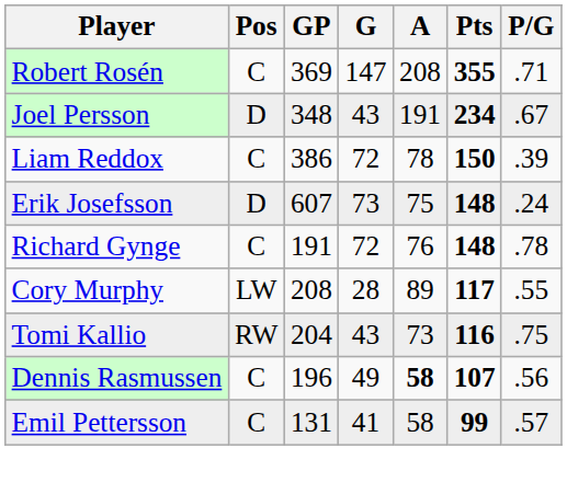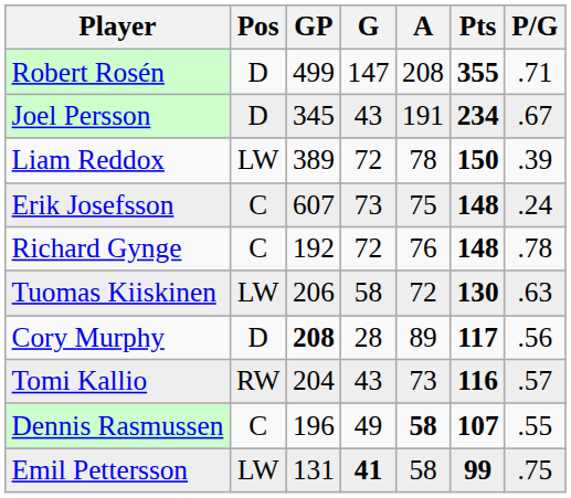 <table class="wikitable">
 <tr>
 <th>Player</th>
 <th>Pos</th>
 <th>GP</th>
 <th>G</th>
 <th>A</th>
 <th>Pts</th>
 <th>P/G</th>
 </tr>
 <tr align="center">
 <td align="left"  bgcolor ="#cfc"><a href='#'>Robert Rosén</a></td>
-<td>C</td>
-<td>369</td>
+<td>D</td>
+<td>499</td>
 <td>147</td>
 <td>208</td>
 <td><strong>355</strong></td>
 <td>.71</td>
 </tr>
 <tr align="center" bgcolor="#eeeeee">
 <td align="left" bgcolor ="#cfc"><a href='#'>Joel Persson</a></td>
 <td>D</td>
-<td>348</td>
+<td>345</td>
 <td>43</td>
 <td>191</td>
 <td><strong>234</strong></td>
 <td>.67</td>
 </tr>
 <tr align="center">
 <td align="left"><a href='#'>Liam Reddox</a></td>
-<td>C</td>
-<td>386</td>
+<td>LW</td>
+<td>389</td>
 <td>72</td>
 <td>78</td>
 <td><strong>150</strong></td>
 <td>.39</td>
 </tr>
 <tr align="center" bgcolor="#eeeeee">
 <td align="left"><a href='#'>Erik Josefsson</a></td>
-<td>D</td>
+<td>C</td>
 <td>607</td>
 <td>73</td>
 <td>75</td>
 <td><strong>148</strong></td>
 <td>.24</td>
 </tr>
 <tr align="center">
 <td align="left"><a href='#'>Richard Gynge</a></td>
 <td>C</td>
-<td>191</td>
+<td>192</td>
 <td>72</td>
 <td>76</td>
 <td><strong>148</strong></td>
 <td>.78</td>
 </tr>
+<tr align="center" bgcolor="#eeeeee">
+<td align="left"><a href='#'>Tuomas Kiiskinen</a></td>
+<td>LW</td>
+<td>206</td>
+<td>58</td>
+<td>72</td>
+<td><strong>130</strong></td>
+<td>.63</td>
+</tr>
 <tr align="center">
 <td align="left"><a href='#'>Cory Murphy</a></td>
-<td>LW</td>
-<td>208</td>
+<td>D</td>
+<td><strong>208</strong></td>
 <td>28</td>
 <td>89</td>
 <td><strong>117</strong></td>
-<td>.55</td>
+<td>.56</td>
 </tr>
 <tr align="center" bgcolor="#eeeeee">
 <td align="left"><a href='#'>Tomi Kallio</a></td>
 <td>RW</td>
 <td>204</td>
 <td>43</td>
 <td>73</td>
 <td><strong>116</strong></td>
-<td>.75</td>
+<td>.57</td>
 </tr>
 <tr align="center">
 <td align="left"  bgcolor ="#cfc"><a href='#'>Dennis Rasmussen</a></td>
 <td>C</td>
 <td>196</td>
 <td>49</td>
 <td><strong>58</strong></td>
 <td><strong>107</strong></td>
-<td>.56</td>
+<td>.55</td>
 </tr>
 <tr align="center" bgcolor="#eeeeee">
 <td align="left"><a href='#'>Emil Pettersson</a></td>
-<td>C</td>
+<td>LW</td>
 <td>131</td>
-<td>41</td>
+<td><strong>41</strong></td>
 <td>58</td>
 <td><strong>99</strong></td>
-<td>.57</td>
+<td>.75</td>
 </tr>
 </table>
